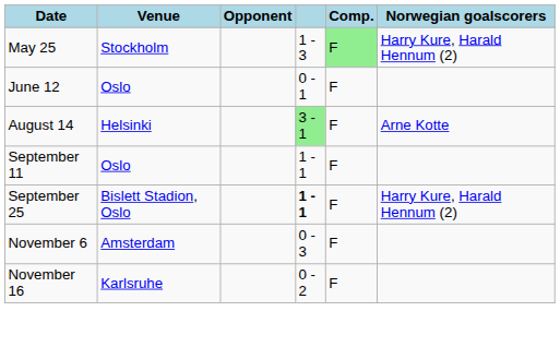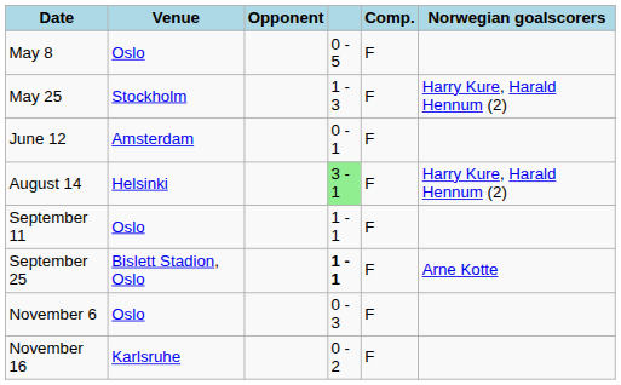 <table class="wikitable">
 <tr>
 <th style="background: lightblue;">Date</th>
 <th style="background: lightblue;">Venue</th>
 <th style="background: lightblue;">Opponent</th>
 <th style="background: lightblue;" align=center></th>
 <th style="background: lightblue;" align=center>Comp.</th>
 <th style="background: lightblue;">Norwegian goalscorers</th>
 </tr>
 <tr>
+<td>May 8</td>
+<td><a href='#'>Oslo</a></td>
+<td></td>
+<td>0 - 5</td>
+<td>F</td>
+<td></td>
+</tr>
+<tr>
 <td>May 25</td>
 <td><a href='#'>Stockholm</a></td>
 <td></td>
 <td>1 - 3</td>
-<td style="background: lightgreen;">F</td>
+<td>F</td>
 <td><a href='#'>Harry Kure</a>, <a href='#'>Harald Hennum</a> (2)</td>
 </tr>
 <tr>
 <td>June 12</td>
-<td><a href='#'>Oslo</a></td>
+<td><a href='#'>Amsterdam</a></td>
 <td></td>
 <td>0 - 1</td>
 <td>F</td>
 <td></td>
 </tr>
 <tr>
 <td>August 14</td>
 <td><a href='#'>Helsinki</a></td>
 <td></td>
 <td style="background: lightgreen;">3 - 1</td>
 <td>F</td>
-<td><a href='#'>Arne Kotte</a></td>
+<td><a href='#'>Harry Kure</a>, <a href='#'>Harald Hennum</a> (2)</td>
 </tr>
 <tr>
 <td>September 11</td>
 <td><a href='#'>Oslo</a></td>
 <td></td>
 <td>1 - 1</td>
 <td>F</td>
 <td></td>
 </tr>
 <tr>
 <td>September 25</td>
 <td><a href='#'>Bislett Stadion</a>, <a href='#'>Oslo</a></td>
 <td></td>
 <td><strong>1 - 1</strong></td>
 <td>F</td>
-<td><a href='#'>Harry Kure</a>, <a href='#'>Harald Hennum</a> (2)</td>
+<td><a href='#'>Arne Kotte</a></td>
 </tr>
 <tr>
 <td>November 6</td>
-<td><a href='#'>Amsterdam</a></td>
+<td><a href='#'>Oslo</a></td>
 <td></td>
 <td>0 - 3</td>
 <td>F</td>
 <td></td>
 </tr>
 <tr>
 <td>November 16</td>
 <td><a href='#'>Karlsruhe</a></td>
 <td></td>
 <td>0 - 2</td>
 <td>F</td>
 <td></td>
 </tr>
 </table>
